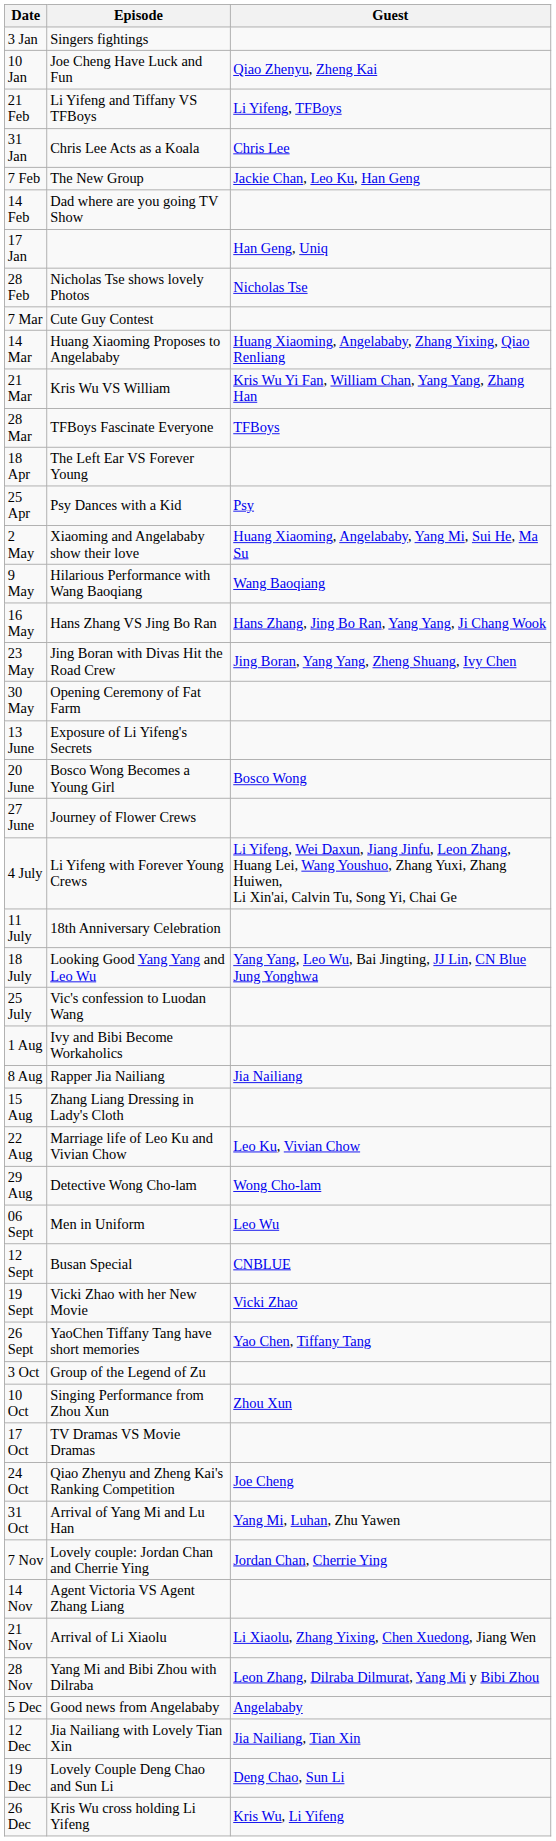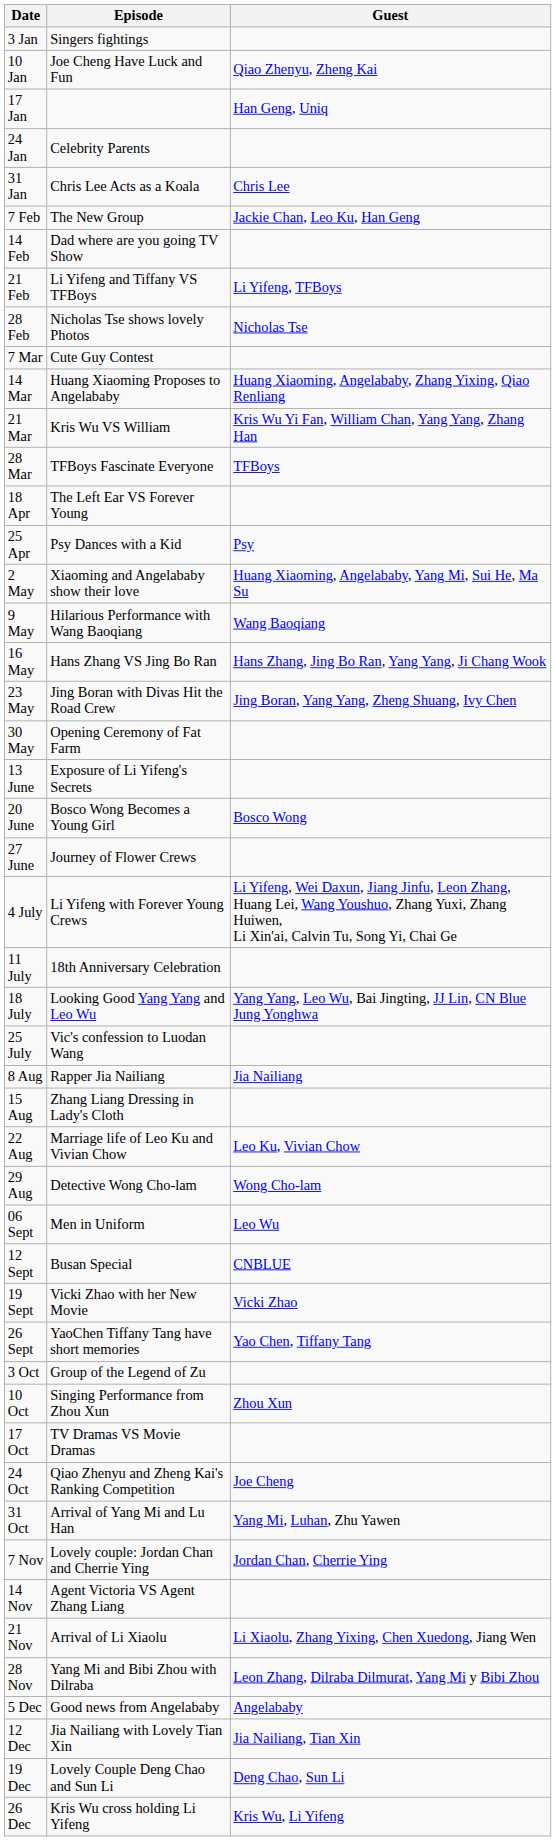 <table class="wikitable">
 <tr>
 <th scope="col">Date</th>
 <th scope="col">Episode</th>
 <th scope="col">Guest</th>
 </tr>
 <tr>
 <td>3 Jan</td>
 <td>Singers fightings</td>
 <td></td>
 </tr>
 <tr>
 <td>10 Jan</td>
 <td>Joe Cheng Have Luck and Fun</td>
 <td><a href='#'>Qiao Zhenyu</a>, <a href='#'>Zheng Kai</a></td>
 </tr>
 <tr>
-<td>21 Feb</td>
-<td>Li Yifeng and Tiffany VS TFBoys</td>
-<td><a href='#'>Li Yifeng</a>, <a href='#'>TFBoys</a></td>
+<td>17 Jan</td>
+<td></td>
+<td><a href='#'>Han Geng</a>, <a href='#'>Uniq</a></td>
+</tr>
+<tr>
+<td>24 Jan</td>
+<td>Celebrity Parents</td>
+<td></td>
 </tr>
 <tr>
 <td>31 Jan</td>
 <td>Chris Lee Acts as a Koala</td>
 <td><a href='#'>Chris Lee</a></td>
 </tr>
 <tr>
 <td>7 Feb</td>
 <td>The New Group</td>
 <td><a href='#'>Jackie Chan</a>, <a href='#'>Leo Ku</a>, <a href='#'>Han Geng</a></td>
 </tr>
 <tr>
 <td>14 Feb</td>
 <td>Dad where are you going TV Show</td>
 <td></td>
 </tr>
 <tr>
-<td>17 Jan</td>
-<td></td>
-<td><a href='#'>Han Geng</a>, <a href='#'>Uniq</a></td>
+<td>21 Feb</td>
+<td>Li Yifeng and Tiffany VS TFBoys</td>
+<td><a href='#'>Li Yifeng</a>, <a href='#'>TFBoys</a></td>
 </tr>
 <tr>
 <td>28 Feb</td>
 <td>Nicholas Tse shows lovely Photos</td>
 <td><a href='#'>Nicholas Tse</a></td>
 </tr>
 <tr>
 <td>7 Mar</td>
 <td>Cute Guy Contest</td>
 <td></td>
 </tr>
 <tr>
 <td>14 Mar</td>
 <td>Huang Xiaoming Proposes to Angelababy</td>
 <td><a href='#'>Huang Xiaoming</a>, <a href='#'>Angelababy</a>, <a href='#'>Zhang Yixing</a>, <a href='#'>Qiao Renliang</a></td>
 </tr>
 <tr>
 <td>21 Mar</td>
 <td>Kris Wu VS William</td>
 <td><a href='#'>Kris Wu Yi Fan</a>, <a href='#'>William Chan</a>, <a href='#'>Yang Yang</a>, <a href='#'>Zhang Han</a></td>
 </tr>
 <tr>
 <td>28 Mar</td>
 <td>TFBoys Fascinate Everyone</td>
 <td><a href='#'>TFBoys</a></td>
 </tr>
 <tr>
 <td>18 Apr</td>
 <td>The Left Ear VS Forever Young</td>
 <td></td>
 </tr>
 <tr>
 <td>25 Apr</td>
 <td>Psy Dances with a Kid</td>
 <td><a href='#'>Psy</a></td>
 </tr>
 <tr>
 <td>2 May</td>
 <td>Xiaoming and Angelababy show their love</td>
 <td><a href='#'>Huang Xiaoming</a>, <a href='#'>Angelababy</a>, <a href='#'>Yang Mi</a>, <a href='#'>Sui He</a>, <a href='#'>Ma Su</a></td>
 </tr>
 <tr>
 <td>9 May</td>
 <td>Hilarious Performance with Wang Baoqiang</td>
 <td><a href='#'>Wang Baoqiang</a></td>
 </tr>
 <tr>
 <td>16 May</td>
 <td>Hans Zhang VS Jing Bo Ran</td>
 <td><a href='#'>Hans Zhang</a>, <a href='#'>Jing Bo Ran</a>, <a href='#'>Yang Yang</a>, <a href='#'>Ji Chang Wook</a></td>
 </tr>
 <tr>
 <td>23 May</td>
 <td>Jing Boran with Divas Hit the Road Crew</td>
 <td><a href='#'>Jing Boran</a>, <a href='#'>Yang Yang</a>, <a href='#'>Zheng Shuang</a>, <a href='#'>Ivy Chen</a></td>
 </tr>
 <tr>
 <td>30 May</td>
 <td>Opening Ceremony of Fat Farm</td>
 <td></td>
 </tr>
 <tr>
 <td>13 June</td>
 <td>Exposure of Li Yifeng's Secrets</td>
 <td></td>
 </tr>
 <tr>
 <td>20 June</td>
 <td>Bosco Wong Becomes a Young Girl</td>
 <td><a href='#'>Bosco Wong</a></td>
 </tr>
 <tr>
 <td>27 June</td>
 <td>Journey of Flower Crews</td>
 <td></td>
 </tr>
 <tr>
 <td>4 July</td>
 <td>Li Yifeng with Forever Young Crews</td>
 <td><a href='#'>Li Yifeng</a>, <a href='#'>Wei Daxun</a>, <a href='#'>Jiang Jinfu</a>, <a href='#'>Leon Zhang</a>, Huang Lei, <a href='#'>Wang Youshuo</a>, Zhang Yuxi, Zhang Huiwen,<br>Li Xin'ai, Calvin Tu, Song Yi, Chai Ge</td>
 </tr>
 <tr>
 <td>11 July</td>
 <td>18th Anniversary Celebration</td>
 <td></td>
 </tr>
 <tr>
 <td>18 July</td>
 <td>Looking Good <a href='#'>Yang Yang</a> and <a href='#'>Leo Wu</a></td>
 <td><a href='#'>Yang Yang</a>, <a href='#'>Leo Wu</a>, Bai Jingting, <a href='#'>JJ Lin</a>, <a href='#'>CN Blue Jung Yonghwa</a></td>
 </tr>
 <tr>
 <td>25 July</td>
 <td>Vic's confession to Luodan Wang</td>
-<td></td>
-</tr>
-<tr>
-<td>1 Aug</td>
-<td>Ivy and Bibi Become Workaholics</td>
 <td></td>
 </tr>
 <tr>
 <td>8 Aug</td>
 <td>Rapper Jia Nailiang</td>
 <td><a href='#'>Jia Nailiang</a></td>
 </tr>
 <tr>
 <td>15 Aug</td>
 <td>Zhang Liang Dressing in Lady's Cloth</td>
 <td></td>
 </tr>
 <tr>
 <td>22 Aug</td>
 <td>Marriage life of Leo Ku and Vivian Chow</td>
 <td><a href='#'>Leo Ku</a>, <a href='#'>Vivian Chow</a></td>
 </tr>
 <tr>
 <td>29 Aug</td>
 <td>Detective Wong Cho-lam</td>
 <td><a href='#'>Wong Cho-lam</a></td>
 </tr>
 <tr>
 <td>06 Sept</td>
 <td>Men in Uniform</td>
 <td><a href='#'>Leo Wu</a></td>
 </tr>
 <tr>
 <td>12 Sept</td>
 <td>Busan Special</td>
 <td><a href='#'>CNBLUE</a></td>
 </tr>
 <tr>
 <td>19 Sept</td>
 <td>Vicki Zhao with her New Movie</td>
 <td><a href='#'>Vicki Zhao</a></td>
 </tr>
 <tr>
 <td>26 Sept</td>
 <td>YaoChen Tiffany Tang have short memories</td>
 <td><a href='#'>Yao Chen</a>, <a href='#'>Tiffany Tang</a></td>
 </tr>
 <tr>
 <td>3 Oct</td>
 <td>Group of the Legend of Zu</td>
 <td></td>
 </tr>
 <tr>
 <td>10 Oct</td>
 <td>Singing Performance from Zhou Xun</td>
 <td><a href='#'>Zhou Xun</a></td>
 </tr>
 <tr>
 <td>17 Oct</td>
 <td>TV Dramas VS Movie Dramas</td>
 <td></td>
 </tr>
 <tr>
 <td>24 Oct</td>
 <td>Qiao Zhenyu and Zheng Kai's Ranking Competition</td>
 <td><a href='#'>Joe Cheng</a></td>
 </tr>
 <tr>
 <td>31 Oct</td>
 <td>Arrival of Yang Mi and Lu Han</td>
 <td><a href='#'>Yang Mi</a>, <a href='#'>Luhan</a>, Zhu Yawen</td>
 </tr>
 <tr>
 <td>7 Nov</td>
 <td>Lovely couple: Jordan Chan and Cherrie Ying</td>
 <td><a href='#'>Jordan Chan</a>, <a href='#'>Cherrie Ying</a></td>
 </tr>
 <tr>
 <td>14 Nov</td>
 <td>Agent Victoria VS Agent Zhang Liang</td>
 <td></td>
 </tr>
 <tr>
 <td>21 Nov</td>
 <td>Arrival of Li Xiaolu</td>
 <td><a href='#'>Li Xiaolu</a>, <a href='#'>Zhang Yixing</a>, <a href='#'>Chen Xuedong</a>, Jiang Wen</td>
 </tr>
 <tr>
 <td>28 Nov</td>
 <td>Yang Mi and Bibi Zhou with Dilraba</td>
 <td><a href='#'>Leon Zhang</a>, <a href='#'>Dilraba Dilmurat</a>, <a href='#'>Yang Mi</a> y <a href='#'>Bibi Zhou</a></td>
 </tr>
 <tr>
 <td>5 Dec</td>
 <td>Good news from Angelababy</td>
 <td><a href='#'>Angelababy</a></td>
 </tr>
 <tr>
 <td>12 Dec</td>
 <td>Jia Nailiang with Lovely Tian Xin</td>
 <td><a href='#'>Jia Nailiang</a>, <a href='#'>Tian Xin</a></td>
 </tr>
 <tr>
 <td>19 Dec</td>
 <td>Lovely Couple Deng Chao and Sun Li</td>
 <td><a href='#'>Deng Chao</a>, <a href='#'>Sun Li</a></td>
 </tr>
 <tr>
 <td>26 Dec</td>
 <td>Kris Wu cross holding Li Yifeng</td>
 <td><a href='#'>Kris Wu</a>, <a href='#'>Li Yifeng</a></td>
 </tr>
 </table>
